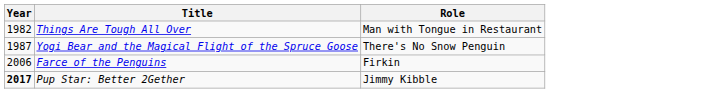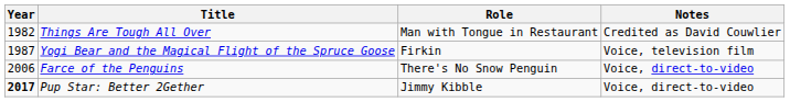 <table class="wikitable sortable">
 <tr>
 <th>Year</th>
 <th>Title</th>
 <th>Role</th>
+<th class="unsortable">Notes</th>
 </tr>
 <tr>
 <td>1982</td>
 <td><em><a href='#'>Things Are Tough All Over</a></em></td>
 <td>Man with Tongue in Restaurant</td>
+<td>Credited as David Couwlier</td>
 </tr>
 <tr>
 <td>1987</td>
 <td><em><a href='#'>Yogi Bear and the Magical Flight of the Spruce Goose</a></em></td>
-<td>There's No Snow Penguin</td>
+<td>Firkin</td>
+<td>Voice, television film</td>
 </tr>
 <tr>
 <td>2006</td>
 <td><em><a href='#'>Farce of the Penguins</a></em></td>
-<td>Firkin</td>
+<td>There's No Snow Penguin</td>
+<td>Voice, <a href='#'>direct-to-video</a></td>
 </tr>
 <tr>
 <td><strong>2017</strong></td>
 <td><em>Pup Star: Better 2Gether</em></td>
 <td>Jimmy Kibble</td>
+<td>Voice, direct-to-video</td>
 </tr>
 </table>
